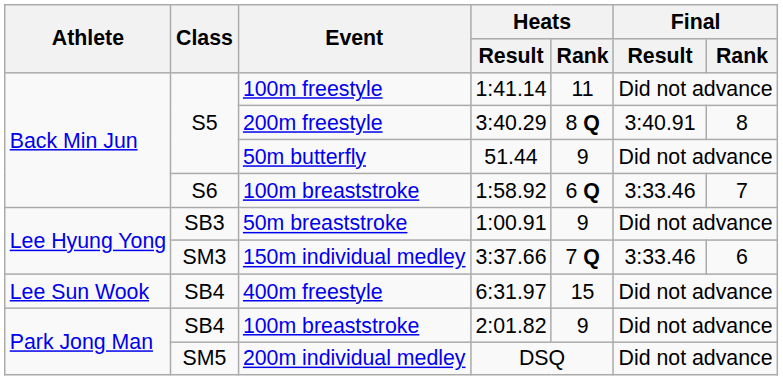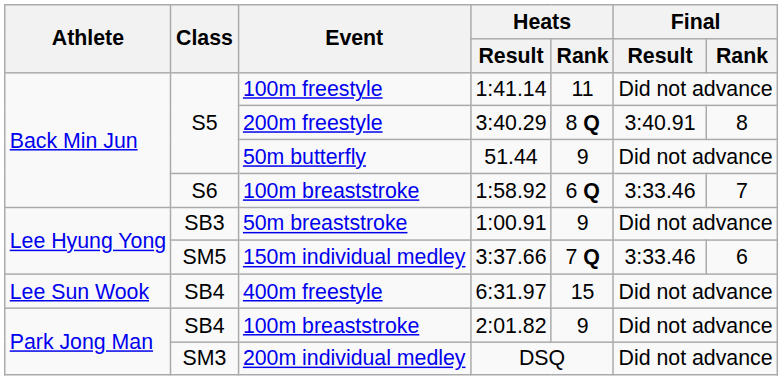 <table class=wikitable style="font-size:90%">
 <tr>
 <th rowspan="2">Athlete</th>
 <th rowspan="2">Class</th>
 <th rowspan="2">Event</th>
 <th colspan="2">Heats</th>
 <th colspan="2">Final</th>
 </tr>
 <tr>
 <th>Result</th>
 <th>Rank</th>
 <th>Result</th>
 <th>Rank</th>
 </tr>
 <tr>
 <td rowspan="4"><a href='#'>Back Min Jun</a></td>
 <td rowspan="3" style="text-align:center;">S5</td>
 <td><a href='#'>100m freestyle</a></td>
 <td style="text-align:center;">1:41.14</td>
 <td style="text-align:center;">11</td>
 <td style="text-align:center;" colspan="2">Did not advance</td>
 </tr>
 <tr>
 <td><a href='#'>200m freestyle</a></td>
 <td style="text-align:center;">3:40.29</td>
 <td style="text-align:center;">8 <strong>Q</strong></td>
 <td style="text-align:center;">3:40.91</td>
 <td style="text-align:center;">8</td>
 </tr>
 <tr>
 <td><a href='#'>50m butterfly</a></td>
 <td style="text-align:center;">51.44</td>
 <td style="text-align:center;">9</td>
 <td style="text-align:center;" colspan="2">Did not advance</td>
 </tr>
 <tr>
 <td style="text-align:center;">S6</td>
 <td><a href='#'>100m breaststroke</a></td>
 <td style="text-align:center;">1:58.92</td>
 <td style="text-align:center;">6 <strong>Q</strong></td>
 <td style="text-align:center;">3:33.46</td>
 <td style="text-align:center;">7</td>
 </tr>
 <tr>
 <td rowspan="2"><a href='#'>Lee Hyung Yong</a></td>
 <td style="text-align:center;">SB3</td>
 <td><a href='#'>50m breaststroke</a></td>
 <td style="text-align:center;">1:00.91</td>
 <td style="text-align:center;">9</td>
 <td style="text-align:center;" colspan="2">Did not advance</td>
 </tr>
 <tr>
-<td style="text-align:center;">SM3</td>
+<td style="text-align:center;">SM5</td>
 <td><a href='#'>150m individual medley</a></td>
 <td style="text-align:center;">3:37.66</td>
 <td style="text-align:center;">7 <strong>Q</strong></td>
 <td style="text-align:center;">3:33.46</td>
 <td style="text-align:center;">6</td>
 </tr>
 <tr>
 <td><a href='#'>Lee Sun Wook</a></td>
 <td style="text-align:center;">SB4</td>
 <td><a href='#'>400m freestyle</a></td>
 <td style="text-align:center;">6:31.97</td>
 <td style="text-align:center;">15</td>
 <td style="text-align:center;" colspan="2">Did not advance</td>
 </tr>
 <tr>
 <td rowspan="2"><a href='#'>Park Jong Man</a></td>
 <td style="text-align:center;">SB4</td>
 <td><a href='#'>100m breaststroke</a></td>
 <td style="text-align:center;">2:01.82</td>
 <td style="text-align:center;">9</td>
 <td style="text-align:center;" colspan="2">Did not advance</td>
 </tr>
 <tr>
-<td style="text-align:center;">SM5</td>
+<td style="text-align:center;">SM3</td>
 <td><a href='#'>200m individual medley</a></td>
 <td style="text-align:center;" colspan="2">DSQ</td>
 <td style="text-align:center;" colspan="2">Did not advance</td>
 </tr>
 </table>
